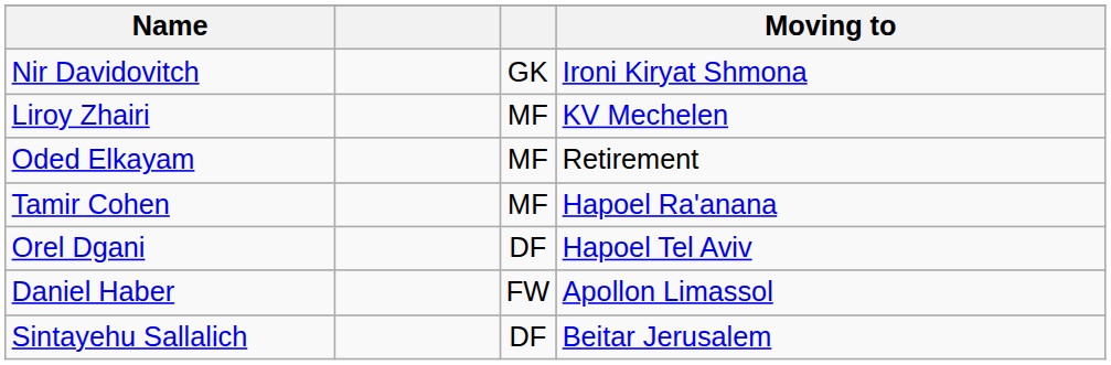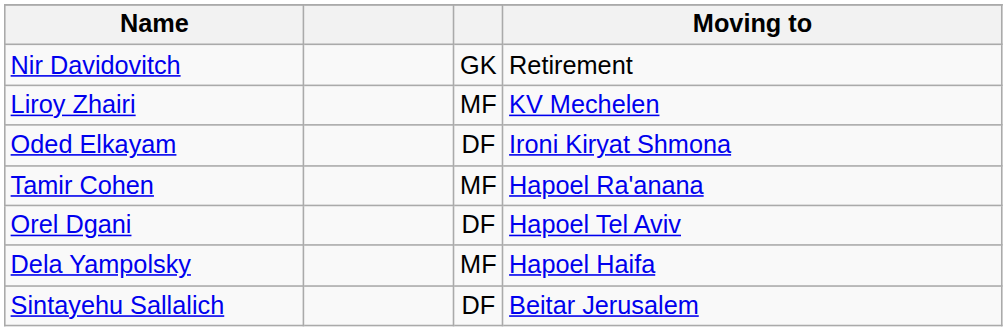 <table class="wikitable" style="text-align: center; width:50%">
 <tr>
 </tr>
 <tr>
 <th width=30% align="center">Name</th>
 <th width=15% align="center"></th>
 <th width=5% align="center"></th>
 <th width=50% align="center">Moving to</th>
 </tr>
 <tr>
 <td align=left><a href='#'>Nir Davidovitch</a></td>
 <td></td>
 <td>GK</td>
-<td align=left> <a href='#'>Ironi Kiryat Shmona</a></td>
+<td align=left>Retirement</td>
 </tr>
 <tr>
 <td align=left><a href='#'>Liroy Zhairi</a></td>
 <td></td>
 <td>MF</td>
 <td align=left> <a href='#'>KV Mechelen</a></td>
 </tr>
 <tr>
 <td align=left><a href='#'>Oded Elkayam</a></td>
 <td></td>
-<td>MF</td>
-<td align=left>Retirement</td>
+<td>DF</td>
+<td align=left> <a href='#'>Ironi Kiryat Shmona</a></td>
 </tr>
 <tr>
 <td align=left><a href='#'>Tamir Cohen</a></td>
 <td></td>
 <td>MF</td>
 <td align=left> <a href='#'>Hapoel Ra'anana</a></td>
 </tr>
 <tr>
 <td align=left><a href='#'>Orel Dgani</a></td>
 <td></td>
 <td>DF</td>
 <td align=left> <a href='#'>Hapoel Tel Aviv</a></td>
 </tr>
 <tr>
-<td align=left><a href='#'>Daniel Haber</a></td>
+<td align=left><a href='#'>Dela Yampolsky</a></td>
 <td></td>
-<td>FW</td>
-<td align=left> <a href='#'>Apollon Limassol</a></td>
+<td>MF</td>
+<td align=left> <a href='#'>Hapoel Haifa</a></td>
 </tr>
 <tr>
 <td align=left><a href='#'>Sintayehu Sallalich</a></td>
 <td></td>
 <td>DF</td>
 <td align=left> <a href='#'>Beitar Jerusalem</a></td>
 </tr>
 </table>
